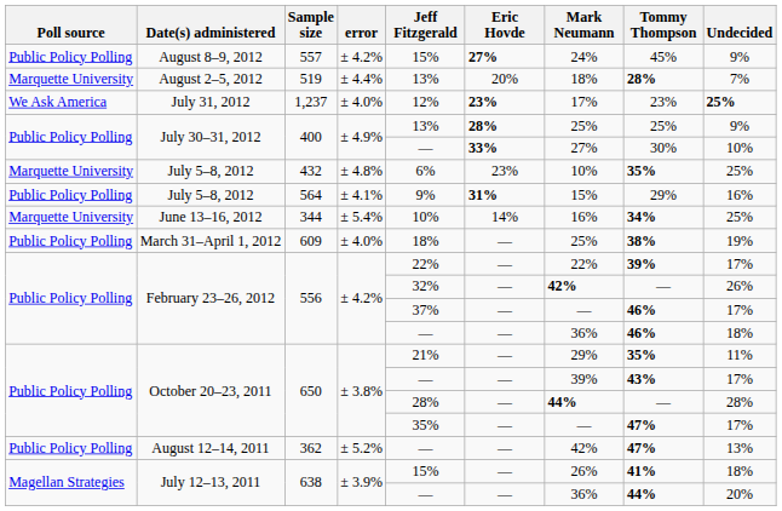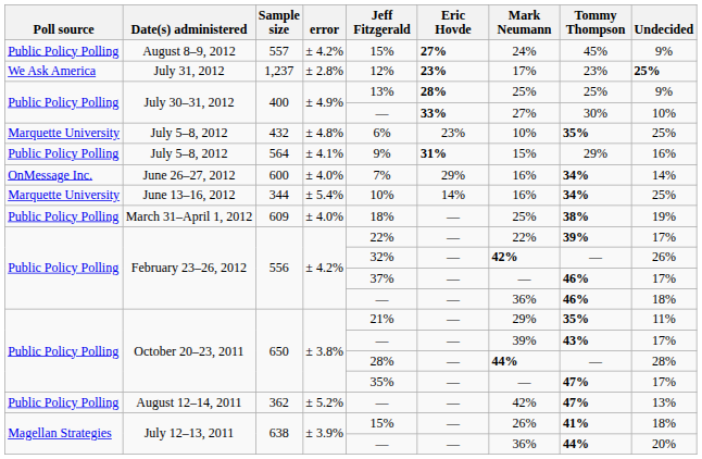 <table class="wikitable">
 <tr style="vertical-align:bottom">
 <th>Poll source</th>
 <th>Date(s) administered</th>
 <th class=small>Sample<br>size</th>
 <th><br>error</th>
 <th style="width:80px;">Jeff<br>Fitzgerald</th>
 <th style="width:80px;">Eric<br>Hovde</th>
 <th style="width:80px;">Mark<br>Neumann</th>
 <th style="width:80px;">Tommy<br>Thompson</th>
 <th>Undecided</th>
 </tr>
 <tr>
 <td><a href='#'>Public Policy Polling</a></td>
 <td style="text-align:center">August 8–9, 2012</td>
 <td style="text-align:center">557</td>
 <td style="text-align:center">± 4.2%</td>
 <td style="text-align:center">15%</td>
 <td><strong>27%</strong></td>
 <td style="text-align:center">24%</td>
 <td style="text-align:center">45%</td>
 <td style="text-align:center">9%</td>
 </tr>
 <tr>
-<td><a href='#'>Marquette University</a></td>
-<td style="text-align:center">August 2–5, 2012</td>
-<td style="text-align:center">519</td>
-<td style="text-align:center">± 4.4%</td>
-<td style="text-align:center">13%</td>
-<td style="text-align:center">20%</td>
-<td style="text-align:center">18%</td>
-<td><strong>28%</strong></td>
-<td style="text-align:center">7%</td>
-</tr>
-<tr>
 <td><a href='#'>We Ask America</a></td>
 <td style="text-align:center">July 31, 2012</td>
 <td style="text-align:center">1,237</td>
-<td style="text-align:center">± 4.0%</td>
+<td style="text-align:center">± 2.8%</td>
 <td style="text-align:center">12%</td>
 <td><strong>23%</strong></td>
 <td style="text-align:center">17%</td>
 <td style="text-align:center">23%</td>
 <td><strong>25%</strong></td>
 </tr>
 <tr>
 <td rowspan=2><a href='#'>Public Policy Polling</a></td>
 <td style="text-align:center" rowspan=2>July 30–31, 2012</td>
 <td style="text-align:center" rowspan=2>400</td>
 <td style="text-align:center" rowspan=2>± 4.9%</td>
 <td style="text-align:center">13%</td>
 <td><strong>28%</strong></td>
 <td style="text-align:center">25%</td>
 <td style="text-align:center">25%</td>
 <td style="text-align:center">9%</td>
 </tr>
 <tr>
 <td style="text-align:center">—</td>
 <td><strong>33%</strong></td>
 <td style="text-align:center">27%</td>
 <td style="text-align:center">30%</td>
 <td style="text-align:center">10%</td>
 </tr>
 <tr>
 <td><a href='#'>Marquette University</a></td>
 <td style="text-align:center">July 5–8, 2012</td>
 <td style="text-align:center">432</td>
 <td style="text-align:center">± 4.8%</td>
 <td style="text-align:center">6%</td>
 <td style="text-align:center">23%</td>
 <td style="text-align:center">10%</td>
 <td><strong>35%</strong></td>
 <td style="text-align:center">25%</td>
 </tr>
 <tr>
 <td><a href='#'>Public Policy Polling</a></td>
 <td style="text-align:center">July 5–8, 2012</td>
 <td style="text-align:center">564</td>
 <td style="text-align:center">± 4.1%</td>
 <td style="text-align:center">9%</td>
 <td><strong>31%</strong></td>
 <td style="text-align:center">15%</td>
 <td style="text-align:center">29%</td>
 <td style="text-align:center">16%</td>
+</tr>
+<tr>
+<td><a href='#'>OnMessage Inc.</a></td>
+<td style="text-align:center">June 26–27, 2012</td>
+<td style="text-align:center">600</td>
+<td style="text-align:center">± 4.0%</td>
+<td style="text-align:center">7%</td>
+<td style="text-align:center">29%</td>
+<td style="text-align:center">16%</td>
+<td><strong>34%</strong></td>
+<td style="text-align:center">14%</td>
 </tr>
 <tr>
 <td><a href='#'>Marquette University</a></td>
 <td style="text-align:center">June 13–16, 2012</td>
 <td style="text-align:center">344</td>
 <td style="text-align:center">± 5.4%</td>
 <td style="text-align:center">10%</td>
 <td style="text-align:center">14%</td>
 <td style="text-align:center">16%</td>
 <td><strong>34%</strong></td>
 <td style="text-align:center">25%</td>
 </tr>
 <tr>
 <td><a href='#'>Public Policy Polling</a></td>
 <td style="text-align:center">March 31–April 1, 2012</td>
 <td style="text-align:center">609</td>
 <td style="text-align:center">± 4.0%</td>
 <td style="text-align:center">18%</td>
 <td style="text-align:center">—</td>
 <td style="text-align:center">25%</td>
 <td><strong>38%</strong></td>
 <td style="text-align:center">19%</td>
 </tr>
 <tr>
 <td rowspan=4><a href='#'>Public Policy Polling</a></td>
 <td style="text-align:center" rowspan=4>February 23–26, 2012</td>
 <td style="text-align:center" rowspan=4>556</td>
 <td style="text-align:center" rowspan=4>± 4.2%</td>
 <td style="text-align:center">22%</td>
 <td style="text-align:center">—</td>
 <td style="text-align:center">22%</td>
 <td><strong>39%</strong></td>
 <td style="text-align:center">17%</td>
 </tr>
 <tr>
 <td style="text-align:center">32%</td>
 <td style="text-align:center">—</td>
 <td><strong>42%</strong></td>
 <td style="text-align:center">—</td>
 <td style="text-align:center">26%</td>
 </tr>
 <tr>
 <td style="text-align:center">37%</td>
 <td style="text-align:center">—</td>
 <td style="text-align:center">—</td>
 <td><strong>46%</strong></td>
 <td style="text-align:center">17%</td>
 </tr>
 <tr>
 <td style="text-align:center">—</td>
 <td style="text-align:center">—</td>
 <td style="text-align:center">36%</td>
 <td><strong>46%</strong></td>
 <td style="text-align:center">18%</td>
 </tr>
 <tr>
 <td rowspan=4><a href='#'>Public Policy Polling</a></td>
 <td style="text-align:center" rowspan=4>October 20–23, 2011</td>
 <td style="text-align:center" rowspan=4>650</td>
 <td style="text-align:center" rowspan=4>± 3.8%</td>
 <td style="text-align:center">21%</td>
 <td style="text-align:center">—</td>
 <td style="text-align:center">29%</td>
 <td><strong>35%</strong></td>
 <td style="text-align:center">11%</td>
 </tr>
 <tr>
 <td style="text-align:center">—</td>
 <td style="text-align:center">—</td>
 <td style="text-align:center">39%</td>
 <td><strong>43%</strong></td>
 <td style="text-align:center">17%</td>
 </tr>
 <tr>
 <td style="text-align:center">28%</td>
 <td style="text-align:center">—</td>
 <td><strong>44%</strong></td>
 <td style="text-align:center">—</td>
 <td style="text-align:center">28%</td>
 </tr>
 <tr>
 <td style="text-align:center">35%</td>
 <td style="text-align:center">—</td>
 <td style="text-align:center">—</td>
 <td><strong>47%</strong></td>
 <td style="text-align:center">17%</td>
 </tr>
 <tr>
 <td><a href='#'>Public Policy Polling</a></td>
 <td style="text-align:center">August 12–14, 2011</td>
 <td style="text-align:center">362</td>
 <td style="text-align:center">± 5.2%</td>
 <td style="text-align:center">—</td>
 <td style="text-align:center">—</td>
 <td style="text-align:center">42%</td>
 <td><strong>47%</strong></td>
 <td style="text-align:center">13%</td>
 </tr>
 <tr>
 <td rowspan=2><a href='#'>Magellan Strategies</a></td>
 <td style="text-align:center" rowspan=2>July 12–13, 2011</td>
 <td style="text-align:center" rowspan=2>638</td>
 <td style="text-align:center" rowspan=2>± 3.9%</td>
 <td style="text-align:center">15%</td>
 <td style="text-align:center">—</td>
 <td style="text-align:center">26%</td>
 <td><strong>41%</strong></td>
 <td style="text-align:center">18%</td>
 </tr>
 <tr>
 <td style="text-align:center">—</td>
 <td style="text-align:center">—</td>
 <td style="text-align:center">36%</td>
 <td><strong>44%</strong></td>
 <td style="text-align:center">20%</td>
 </tr>
 </table>
